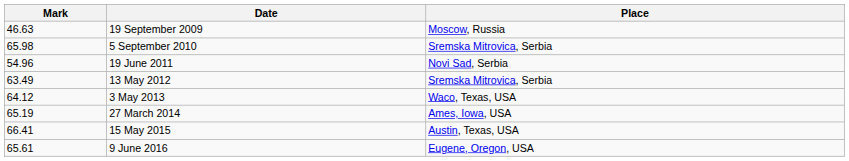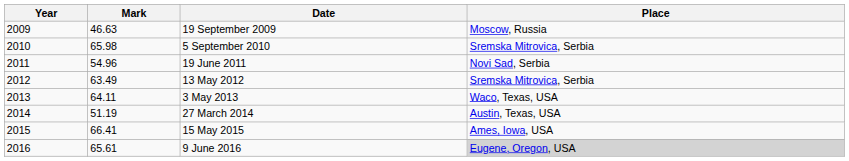 <table class="wikitable" style="font-size:95%; width: 95%;">
 <tr>
+<th>Year</th>
 <th>Mark</th>
 <th>Date</th>
 <th>Place</th>
 </tr>
 <tr>
+<td>2009</td>
 <td>46.63</td>
 <td>19 September 2009</td>
 <td> <a href='#'>Moscow</a>, Russia</td>
 </tr>
 <tr>
+<td>2010</td>
 <td>65.98</td>
 <td>5 September 2010</td>
 <td> <a href='#'>Sremska Mitrovica</a>, Serbia</td>
 </tr>
 <tr>
+<td>2011</td>
 <td>54.96</td>
 <td>19 June 2011</td>
 <td> <a href='#'>Novi Sad</a>, Serbia</td>
 </tr>
 <tr>
+<td>2012</td>
 <td>63.49</td>
 <td>13 May 2012</td>
 <td> <a href='#'>Sremska Mitrovica</a>, Serbia</td>
 </tr>
 <tr>
-<td>64.12</td>
+<td>2013</td>
+<td>64.11</td>
 <td>3 May 2013</td>
 <td> <a href='#'>Waco</a>, Texas, USA</td>
 </tr>
 <tr>
-<td>65.19</td>
+<td>2014</td>
+<td>51.19</td>
 <td>27 March 2014</td>
+<td> <a href='#'>Austin</a>, Texas, USA</td>
+</tr>
+<tr>
+<td>2015</td>
+<td>66.41</td>
+<td>15 May 2015</td>
 <td> <a href='#'>Ames, Iowa</a>, USA</td>
 </tr>
 <tr>
-<td>66.41</td>
-<td>15 May 2015</td>
-<td> <a href='#'>Austin</a>, Texas, USA</td>
-</tr>
-<tr>
+<td>2016</td>
 <td>65.61</td>
 <td>9 June 2016</td>
-<td> <a href='#'>Eugene, Oregon</a>, USA </td>
+<td style="background: lightgrey;"> <a href='#'>Eugene, Oregon</a>, USA </td>
 </tr>
 </table>
